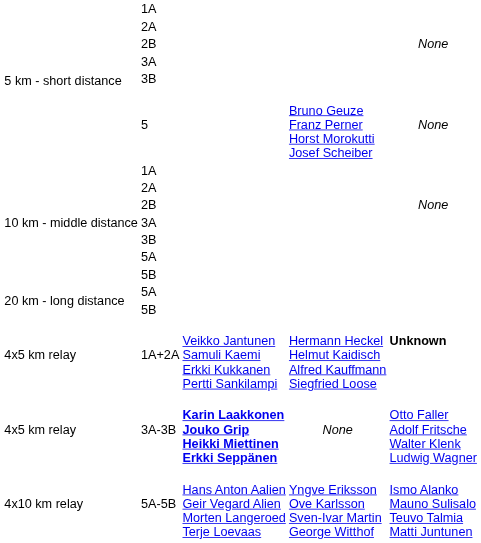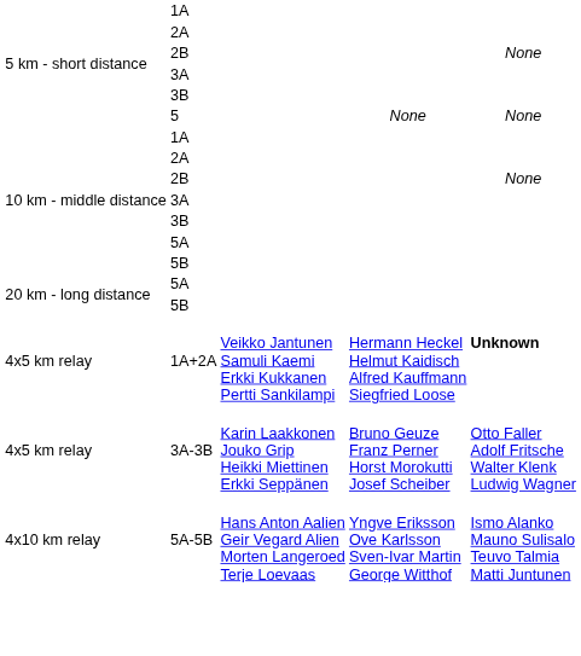 <table>
 <tr>
 <td rowspan="7">5 km - short distance</td>
 <td>1A<br></td>
 <td></td>
 <td></td>
 <td></td>
 </tr>
 <tr>
 <td>2A<br></td>
 <td></td>
 <td></td>
 <td></td>
 </tr>
 <tr>
 <td>2B<br></td>
 <td></td>
 <td></td>
 <td align="center"><em>None</em></td>
 </tr>
 <tr>
 <td rowspan="2">3A<br></td>
 <td rowspan="2"></td>
 <td rowspan="2"></td>
 <td></td>
 </tr>
 <tr>
 <td></td>
 </tr>
 <tr>
 <td>3B<br></td>
 <td></td>
 <td></td>
 <td></td>
 </tr>
 <tr>
 <td>5<br></td>
 <td></td>
-<td valign=top> <br> <a href='#'>Bruno Geuze</a> <br> <a href='#'>Franz Perner</a> <br> <a href='#'>Horst Morokutti</a> <br> <a href='#'>Josef Scheiber</a></td>
+<td align="center"><em>None</em></td>
 <td align="center"><em>None</em></td>
 </tr>
 <tr>
 <td rowspan="7">10 km - middle distance</td>
 <td>1A<br></td>
 <td></td>
 <td></td>
 <td></td>
 </tr>
 <tr>
 <td>2A<br></td>
 <td></td>
 <td></td>
 <td></td>
 </tr>
 <tr>
 <td>2B<br></td>
 <td></td>
 <td></td>
 <td align="center"><em>None</em></td>
 </tr>
 <tr>
 <td>3A<br></td>
 <td></td>
 <td></td>
 <td></td>
 </tr>
 <tr>
 <td>3B<br></td>
 <td></td>
 <td></td>
 <td></td>
 </tr>
 <tr>
 <td>5A<br></td>
 <td></td>
 <td></td>
 <td></td>
 </tr>
 <tr>
 <td>5B<br></td>
 <td></td>
 <td></td>
 <td></td>
 </tr>
 <tr>
 <td rowspan="2">20 km - long distance</td>
 <td>5A<br></td>
 <td></td>
 <td></td>
 <td></td>
 </tr>
 <tr>
 <td>5B<br></td>
 <td></td>
 <td></td>
 <td></td>
 </tr>
 <tr>
 <td>4x5 km relay</td>
 <td>1A+2A <br></td>
 <td valign=top> <br> <a href='#'>Veikko Jantunen</a> <br> <a href='#'>Samuli Kaemi</a> <br> <a href='#'>Erkki Kukkanen</a> <br> <a href='#'>Pertti Sankilampi</a></td>
 <td valign=top> <br> <a href='#'>Hermann Heckel</a> <br> <a href='#'>Helmut Kaidisch</a> <br> <a href='#'>Alfred Kauffmann</a> <br> <a href='#'>Siegfried Loose</a></td>
 <td valign=top><strong> <br> Unknown</strong></td>
 </tr>
 <tr>
 <td>4x5 km relay</td>
 <td>3A-3B <br></td>
-<td valign=top><strong> <br> <a href='#'>Karin Laakkonen</a> <br> <a href='#'>Jouko Grip</a> <br> <a href='#'>Heikki Miettinen</a> <br> <a href='#'>Erkki Seppänen</a></strong></td>
-<td align="center"><em>None</em></td>
+<td valign=top> <br> <a href='#'>Karin Laakkonen</a> <br> <a href='#'>Jouko Grip</a> <br> <a href='#'>Heikki Miettinen</a> <br> <a href='#'>Erkki Seppänen</a></td>
+<td valign=top> <br> <a href='#'>Bruno Geuze</a> <br> <a href='#'>Franz Perner</a> <br> <a href='#'>Horst Morokutti</a> <br> <a href='#'>Josef Scheiber</a></td>
 <td valign=top> <br> <a href='#'>Otto Faller</a> <br> <a href='#'>Adolf Fritsche</a> <br> <a href='#'>Walter Klenk</a> <br> <a href='#'>Ludwig Wagner</a></td>
 </tr>
 <tr>
 <td>4x10 km relay</td>
 <td>5A-5B <br></td>
 <td valign=top> <br> <a href='#'>Hans Anton Aalien</a> <br> <a href='#'>Geir Vegard Alien</a> <br> <a href='#'>Morten Langeroed</a> <br> <a href='#'>Terje Loevaas</a></td>
 <td valign=top> <br> <a href='#'>Yngve Eriksson</a> <br> <a href='#'>Ove Karlsson</a> <br> <a href='#'>Sven-Ivar Martin</a> <br> <a href='#'>George Witthof</a></td>
 <td valign=top> <br> <a href='#'>Ismo Alanko</a> <br> <a href='#'>Mauno Sulisalo</a> <br> <a href='#'>Teuvo Talmia</a> <br> <a href='#'>Matti Juntunen</a></td>
 </tr>
 </table>
